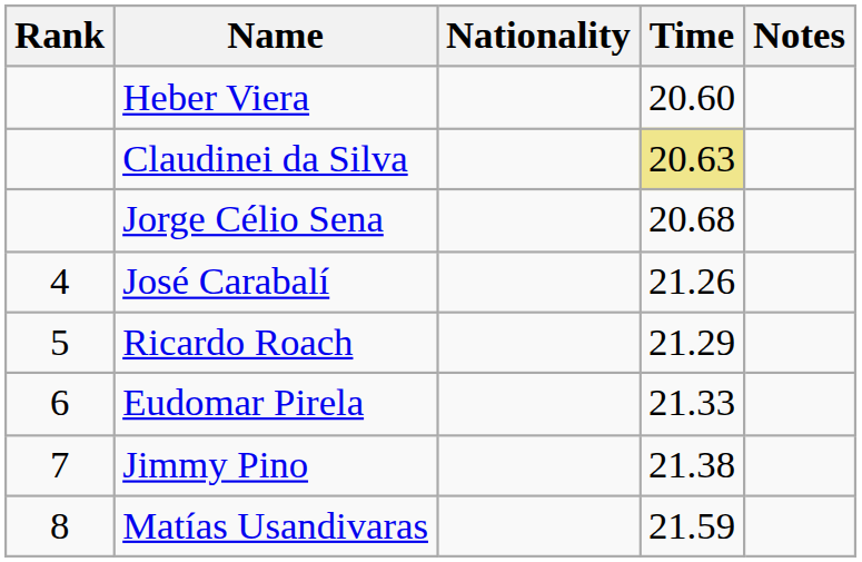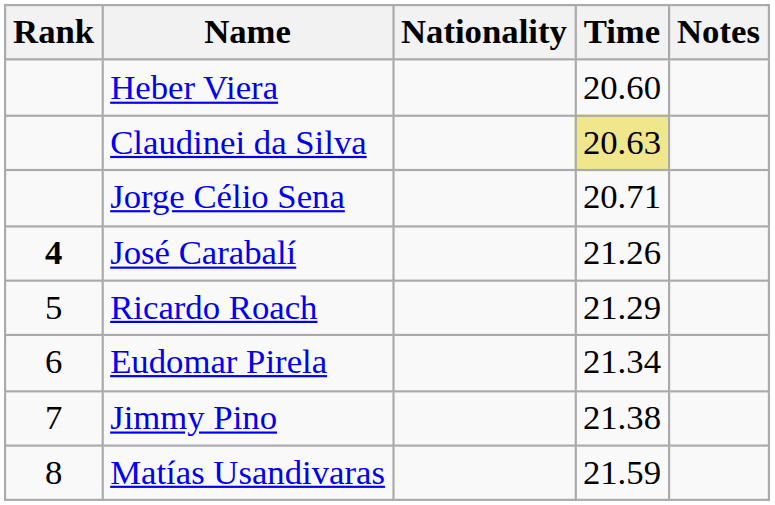 <table class="wikitable sortable" style="text-align:center">
 <tr>
 <th>Rank</th>
 <th>Name</th>
 <th>Nationality</th>
 <th>Time</th>
 <th>Notes</th>
 </tr>
 <tr>
 <td></td>
 <td align=left><a href='#'>Heber Viera</a></td>
 <td align=left></td>
 <td>20.60</td>
 <td></td>
 </tr>
 <tr>
 <td></td>
 <td align=left><a href='#'>Claudinei da Silva</a></td>
 <td align=left></td>
 <td style="background: khaki;">20.63</td>
 <td></td>
 </tr>
 <tr>
 <td></td>
 <td align=left><a href='#'>Jorge Célio Sena</a></td>
 <td align=left></td>
-<td>20.68</td>
+<td>20.71</td>
 <td></td>
 </tr>
 <tr>
-<td>4</td>
+<td><strong>4</strong></td>
 <td align=left><a href='#'>José Carabalí</a></td>
 <td align=left></td>
 <td>21.26</td>
 <td></td>
 </tr>
 <tr>
 <td>5</td>
 <td align=left><a href='#'>Ricardo Roach</a></td>
 <td align=left></td>
 <td>21.29</td>
 <td></td>
 </tr>
 <tr>
 <td>6</td>
 <td align=left><a href='#'>Eudomar Pirela</a></td>
 <td align=left></td>
-<td>21.33</td>
+<td>21.34</td>
 <td></td>
 </tr>
 <tr>
 <td>7</td>
 <td align=left><a href='#'>Jimmy Pino</a></td>
 <td align=left></td>
 <td>21.38</td>
 <td></td>
 </tr>
 <tr>
 <td>8</td>
 <td align=left><a href='#'>Matías Usandivaras</a></td>
 <td align=left></td>
 <td>21.59</td>
 <td></td>
 </tr>
 </table>
